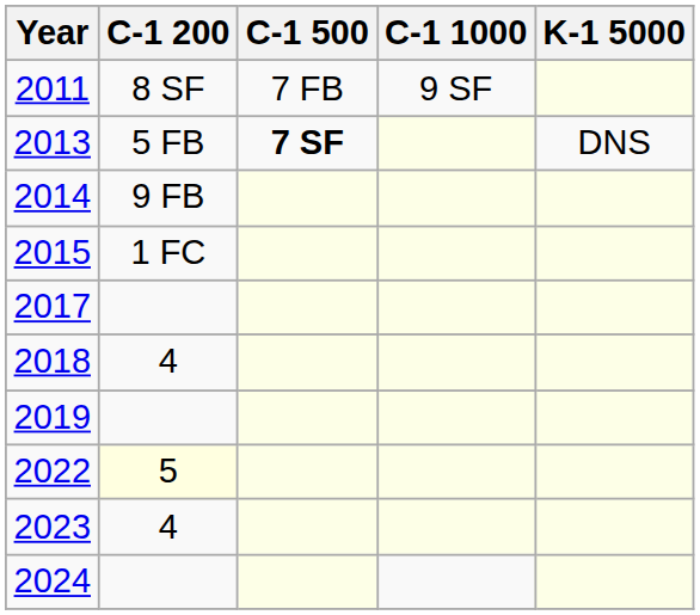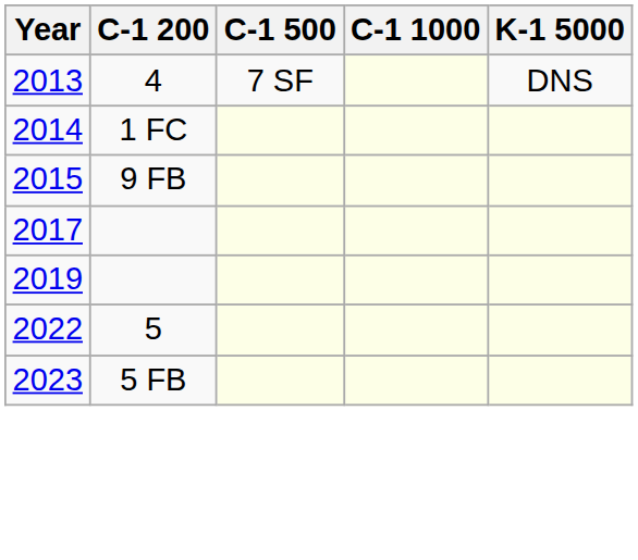 <table class="wikitable" style="text-align:center;">
 <tr>
 <th>Year</th>
 <th class="unsortable">C-1 200</th>
 <th>C-1 500</th>
 <th>C-1 1000</th>
 <th>K-1 5000</th>
 </tr>
 <tr>
-<td><a href='#'>2011</a></td>
-<td>8 SF</td>
-<td>7 FB</td>
-<td>9 SF</td>
-<td style="background:#fdffe7"></td>
-</tr>
-<tr>
 <td><a href='#'>2013</a></td>
-<td>5 FB</td>
-<td><strong>7 SF</strong></td>
+<td>4</td>
+<td>7 SF</td>
 <td style="background:#fdffe7"></td>
 <td>DNS</td>
 </tr>
 <tr>
 <td><a href='#'>2014</a></td>
-<td>9 FB</td>
+<td>1 FC</td>
 <td style="background:#fdffe7"></td>
 <td style="background:#fdffe7"></td>
 <td style="background:#fdffe7"></td>
 </tr>
 <tr>
 <td><a href='#'>2015</a></td>
-<td>1 FC</td>
+<td>9 FB</td>
 <td style="background:#fdffe7"></td>
 <td style="background:#fdffe7"></td>
 <td style="background:#fdffe7"></td>
 </tr>
 <tr>
 <td><a href='#'>2017</a></td>
 <td></td>
-<td style="background:#fdffe7"></td>
-<td style="background:#fdffe7"></td>
-<td style="background:#fdffe7"></td>
-</tr>
-<tr>
-<td><a href='#'>2018</a></td>
-<td>4</td>
 <td style="background:#fdffe7"></td>
 <td style="background:#fdffe7"></td>
 <td style="background:#fdffe7"></td>
 </tr>
 <tr>
 <td><a href='#'>2019</a></td>
 <td></td>
 <td style="background:#fdffe7"></td>
 <td style="background:#fdffe7"></td>
 <td style="background:#fdffe7"></td>
 </tr>
 <tr>
 <td><a href='#'>2022</a></td>
-<td style="background: lightyellow;">5</td>
+<td>5</td>
 <td style="background:#fdffe7"></td>
 <td style="background:#fdffe7"></td>
 <td style="background:#fdffe7"></td>
 </tr>
 <tr>
 <td><a href='#'>2023</a></td>
-<td>4</td>
+<td>5 FB</td>
 <td style="background:#fdffe7"></td>
 <td style="background:#fdffe7"></td>
 <td style="background:#fdffe7"></td>
 </tr>
-<tr>
-<td><a href='#'>2024</a></td>
-<td></td>
-<td style="background:#fdffe7"></td>
-<td></td>
-<td style="background:#fdffe7"></td>
-</tr>
 </table>
